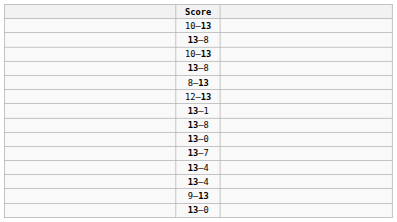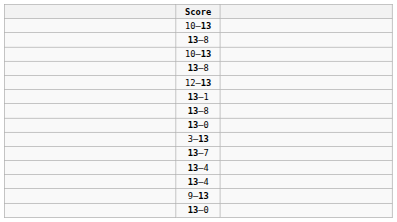 <table class="wikitable" style="text-align: center;">
 <tr>
 <th width=250></th>
 <th width=60>Score</th>
 <th width=250></th>
 </tr>
 <tr>
 <td align=left></td>
 <td>10–<strong>13</strong></td>
 <td align=left><strong></strong></td>
 </tr>
 <tr>
 <td align=left><strong></strong></td>
 <td><strong>13</strong>–8</td>
 <td align=left></td>
 </tr>
 <tr>
 <td align=left></td>
 <td>10–<strong>13</strong></td>
 <td align=left><strong></strong></td>
 </tr>
 <tr>
 <td align=left><strong></strong></td>
 <td><strong>13</strong>–8</td>
 <td align=left></td>
 </tr>
 <tr>
 <td align=left></td>
-<td>8–<strong>13</strong></td>
-<td align=left><strong></strong></td>
-</tr>
-<tr>
-<td align=left></td>
 <td>12–<strong>13</strong></td>
 <td align=left><strong></strong></td>
 </tr>
 <tr>
 <td align=left><strong></strong></td>
 <td><strong>13</strong>–1</td>
 <td align=left></td>
 </tr>
 <tr>
 <td align=left><strong></strong></td>
 <td><strong>13</strong>–8</td>
 <td align=left></td>
 </tr>
 <tr>
 <td align=left><strong></strong></td>
 <td><strong>13</strong>–0</td>
 <td align=left></td>
+</tr>
+<tr>
+<td align=left></td>
+<td>3–<strong>13</strong></td>
+<td align=left><strong></strong></td>
 </tr>
 <tr>
 <td align=left><strong></strong></td>
 <td><strong>13</strong>–7</td>
 <td align=left></td>
 </tr>
 <tr>
 <td align=left><strong></strong></td>
 <td><strong>13</strong>–4</td>
 <td align=left></td>
 </tr>
 <tr>
 <td align=left><strong></strong></td>
 <td><strong>13</strong>–4</td>
 <td align=left></td>
 </tr>
 <tr>
 <td align=left></td>
 <td>9–<strong>13</strong></td>
 <td align=left><strong></strong></td>
 </tr>
 <tr>
 <td align=left><strong></strong></td>
 <td><strong>13</strong>–0</td>
 <td align=left></td>
 </tr>
 </table>
